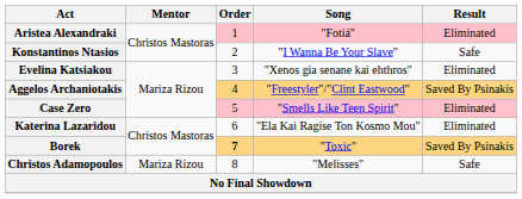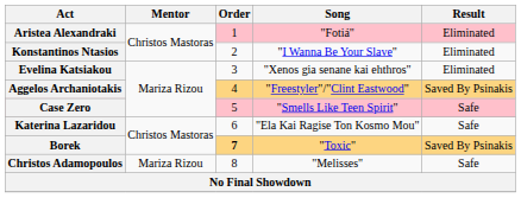 <table class="wikitable plainrowheaders" style="text-align:center;">
 <tr>
 <th scope="col">Act</th>
 <th scope="col">Mentor</th>
 <th scope="col">Order</th>
 <th scope="col">Song</th>
 <th scope="col">Result</th>
 </tr>
 <tr>
 <th scope="row">Aristea Alexandraki</th>
 <td rowspan="2">Christos Mastoras</td>
 <td style="background:pink">1</td>
 <td style="background:pink">"Fotiá"</td>
 <td style="background:pink">Eliminated</td>
 </tr>
 <tr>
 <th scope="row">Konstantinos Ntasios</th>
 <td>2</td>
 <td>"<a href='#'>I Wanna Be Your Slave</a>"</td>
-<td>Safe</td>
+<td>Eliminated</td>
 </tr>
 <tr>
 <th scope="row">Evelina Katsiakou</th>
 <td rowspan="3">Mariza Rizou</td>
 <td>3</td>
 <td>"Xenos gia senane kai ehthros"</td>
 <td>Eliminated</td>
 </tr>
 <tr>
 <th scope="row">Aggelos Archaniotakis</th>
 <td style="background:#fdd581">4</td>
 <td style="background:#fdd581">"<a href='#'>Freestyler</a>"/"<a href='#'>Clint Eastwood</a>"</td>
 <td style="background:#fdd581">Saved By Psinakis</td>
 </tr>
 <tr style="background:pink"|>
 <th scope="row">Case Zero</th>
 <td>5</td>
 <td>"<a href='#'>Smells Like Teen Spirit</a>"</td>
-<td>Eliminated</td>
+<td>Safe</td>
 </tr>
 <tr>
 <th scope="row">Katerina Lazaridou</th>
 <td rowspan="2">Christos Mastoras</td>
 <td>6</td>
 <td>"Ela Kai Ragise Ton Kosmo Mou"</td>
-<td>Eliminated</td>
+<td>Safe</td>
 </tr>
 <tr>
 <th scope="row">Borek</th>
 <td style="background:#fdd581"><strong>7</strong></td>
 <td style="background:#fdd581">"<a href='#'>Toxic</a>"</td>
 <td style="background:#fdd581">Saved By Psinakis</td>
 </tr>
 <tr>
 <th scope="row">Christos Adamopoulos</th>
 <td>Mariza Rizou</td>
 <td>8</td>
 <td>"Melisses"</td>
 <td>Safe</td>
 </tr>
 <tr>
 <th colspan="5">No Final Showdown</th>
 </tr>
 <tr>
 </tr>
 </table>
